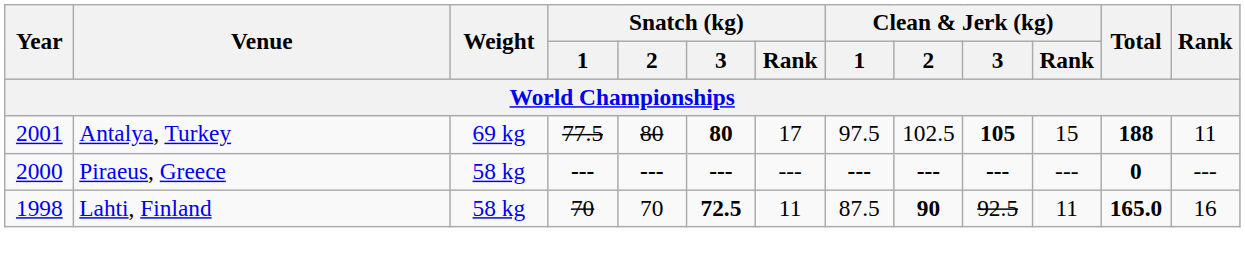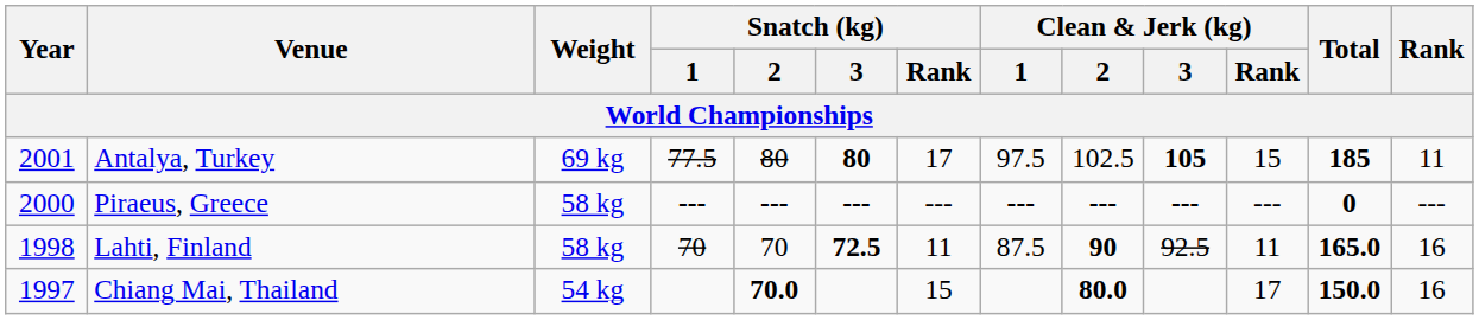 <table class = "wikitable" style="text-align:center;">
 <tr>
 <th rowspan=2 width=40>Year</th>
 <th rowspan=2 width=250>Venue</th>
 <th rowspan=2 width=60>Weight</th>
 <th colspan=4>Snatch (kg)</th>
 <th colspan=4>Clean & Jerk (kg)</th>
 <th rowspan=2 width=40>Total</th>
 <th rowspan=2 width=40>Rank</th>
 </tr>
 <tr>
 <th width=40>1</th>
 <th width=40>2</th>
 <th width=40>3</th>
 <th width=40>Rank</th>
 <th width=40>1</th>
 <th width=40>2</th>
 <th width=40>3</th>
 <th width=40>Rank</th>
 </tr>
 <tr>
 <th colspan=13><a href='#'>World Championships</a></th>
 </tr>
 <tr>
 <td><a href='#'>2001</a></td>
 <td align=left> <a href='#'>Antalya</a>, <a href='#'>Turkey</a></td>
 <td><a href='#'>69 kg</a></td>
 <td><s>77.5</s></td>
 <td><s>80</s></td>
 <td><strong>80</strong></td>
 <td>17</td>
 <td>97.5</td>
 <td>102.5</td>
 <td><strong>105</strong></td>
 <td>15</td>
-<td><strong>188</strong></td>
+<td><strong>185</strong></td>
 <td>11</td>
 </tr>
 <tr>
 <td><a href='#'>2000</a></td>
 <td align=left> <a href='#'>Piraeus</a>, <a href='#'>Greece</a></td>
 <td><a href='#'>58 kg</a></td>
 <td><strong>---</strong></td>
 <td><strong>---</strong></td>
 <td><strong>---</strong></td>
 <td>---</td>
 <td><strong>---</strong></td>
 <td><strong>---</strong></td>
 <td><strong>---</strong></td>
 <td>---</td>
 <td><strong>0</strong></td>
 <td>---</td>
 </tr>
 <tr>
 <td><a href='#'>1998</a></td>
 <td align=left> <a href='#'>Lahti</a>, <a href='#'>Finland</a></td>
 <td><a href='#'>58 kg</a></td>
 <td><s>70</s></td>
 <td>70</td>
 <td><strong>72.5</strong></td>
 <td>11</td>
 <td>87.5</td>
 <td><strong>90</strong></td>
 <td><s>92.5</s></td>
 <td>11</td>
 <td><strong>165.0</strong></td>
 <td>16</td>
 </tr>
+<tr>
+<td><a href='#'>1997</a></td>
+<td align=left> <a href='#'>Chiang Mai</a>, <a href='#'>Thailand</a></td>
+<td><a href='#'>54 kg</a></td>
+<td></td>
+<td><strong>70.0</strong></td>
+<td></td>
+<td>15</td>
+<td></td>
+<td><strong>80.0</strong></td>
+<td></td>
+<td>17</td>
+<td><strong>150.0</strong></td>
+<td>16</td>
+</tr>
 </table>
